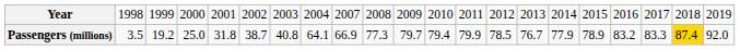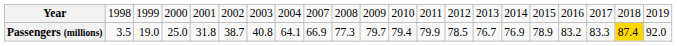 <table class="wikitable">
 <tr>
 <th>Year</th>
 <td>1998</td>
 <td>1999</td>
 <td>2000</td>
 <td>2001</td>
 <td>2002</td>
 <td>2003</td>
 <td>2004</td>
 <td>2007</td>
 <td>2008</td>
 <td>2009</td>
 <td>2010</td>
 <td>2011</td>
 <td>2012</td>
 <td>2013</td>
 <td>2014</td>
 <td>2015</td>
 <td>2016</td>
 <td>2017</td>
 <td>2018</td>
 <td>2019</td>
 </tr>
 <tr ---->
 <th align="left">Passengers <small>(millions)</small></th>
 <td align="right">3.5</td>
-<td align="right">19.2</td>
+<td align="right">19.0</td>
 <td align="right">25.0</td>
 <td align="right">31.8</td>
 <td align="right">38.7</td>
 <td align="right">40.8</td>
 <td align="right">64.1</td>
 <td>66.9</td>
 <td>77.3</td>
 <td align="right">79.7</td>
 <td>79.4</td>
 <td>79.9</td>
 <td>78.5</td>
 <td>76.7</td>
-<td>77.9</td>
+<td>76.9</td>
 <td>78.9</td>
 <td>83.2</td>
 <td>83.3</td>
 <td style="background: gold;">87.4</td>
 <td>92.0</td>
 </tr>
 </table>
